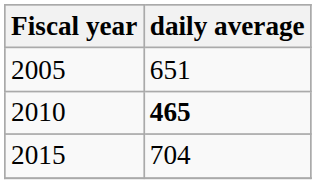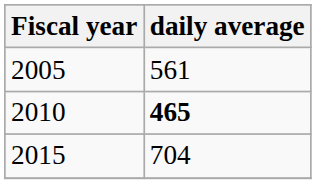 <table class="wikitable">
 <tr>
 <th>Fiscal year</th>
 <th>daily average</th>
 </tr>
 <tr>
 <td>2005</td>
-<td>651</td>
+<td>561</td>
 </tr>
 <tr>
 <td>2010</td>
 <td><strong>465</strong></td>
 </tr>
 <tr>
 <td>2015</td>
 <td>704</td>
 </tr>
 <tr>
 </tr>
 </table>
